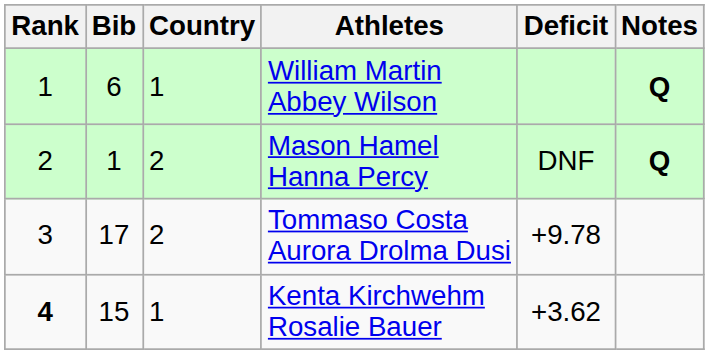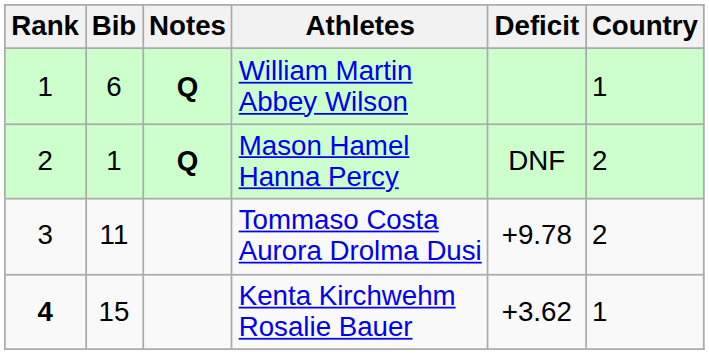 <table class="wikitable" style="text-align:center;">
 <tr>
 <th>Rank</th>
 <th>Bib</th>
-<th>Country</th>
+<th>Notes</th>
 <th>Athletes</th>
 <th>Deficit</th>
-<th>Notes</th>
+<th>Country</th>
 </tr>
 <tr bgcolor="#ccffcc">
 <td>1</td>
 <td>6</td>
-<td align=left> 1</td>
+<td><strong>Q</strong></td>
 <td align=left><a href='#'>William Martin</a><br><a href='#'>Abbey Wilson</a></td>
 <td></td>
-<td><strong>Q</strong></td>
+<td align=left> 1</td>
 </tr>
 <tr bgcolor="#ccffcc">
 <td>2</td>
 <td>1</td>
-<td align=left> 2</td>
+<td><strong>Q</strong></td>
 <td align=left><a href='#'>Mason Hamel</a><br><a href='#'>Hanna Percy</a></td>
 <td>DNF</td>
-<td><strong>Q</strong></td>
+<td align=left> 2</td>
 </tr>
 <tr>
 <td>3</td>
-<td>17</td>
-<td align=left> 2</td>
+<td>11</td>
+<td></td>
 <td align=left><a href='#'>Tommaso Costa</a><br><a href='#'>Aurora Drolma Dusi</a></td>
 <td>+9.78</td>
-<td></td>
+<td align=left> 2</td>
 </tr>
 <tr>
 <td><strong>4</strong></td>
 <td>15</td>
-<td align=left> 1</td>
+<td></td>
 <td align=left><a href='#'>Kenta Kirchwehm</a><br><a href='#'>Rosalie Bauer</a></td>
 <td>+3.62</td>
-<td></td>
+<td align=left> 1</td>
 </tr>
 </table>
